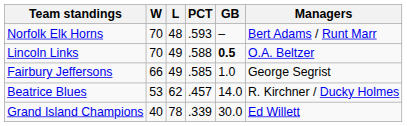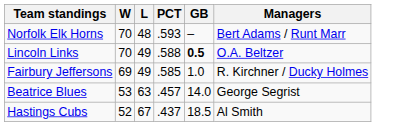 <table class="wikitable">
 <tr>
 <th>Team standings</th>
 <th>W</th>
 <th>L</th>
 <th>PCT</th>
 <th>GB</th>
 <th>Managers</th>
 </tr>
 <tr>
 <td><a href='#'>Norfolk Elk Horns</a></td>
 <td>70</td>
 <td>48</td>
 <td>.593</td>
 <td>–</td>
 <td><a href='#'>Bert Adams</a> / <a href='#'>Runt Marr</a></td>
 </tr>
 <tr>
 <td><a href='#'>Lincoln Links</a></td>
 <td>70</td>
 <td>49</td>
 <td>.588</td>
 <td><strong>0.5</strong></td>
 <td><a href='#'>O.A. Beltzer</a></td>
 </tr>
 <tr>
 <td><a href='#'>Fairbury Jeffersons</a></td>
-<td>66</td>
+<td>69</td>
 <td>49</td>
 <td>.585</td>
 <td>1.0</td>
-<td>George Segrist</td>
+<td>R. Kirchner / <a href='#'>Ducky Holmes</a></td>
 </tr>
 <tr>
 <td><a href='#'>Beatrice Blues</a></td>
 <td>53</td>
-<td>62</td>
+<td>63</td>
 <td>.457</td>
 <td>14.0</td>
-<td>R. Kirchner / <a href='#'>Ducky Holmes</a></td>
+<td>George Segrist</td>
 </tr>
 <tr>
-<td><a href='#'>Grand Island Champions</a></td>
-<td>40</td>
-<td>78</td>
-<td>.339</td>
-<td>30.0</td>
-<td><a href='#'>Ed Willett</a></td>
+<td><a href='#'>Hastings Cubs</a></td>
+<td>52</td>
+<td>67</td>
+<td>.437</td>
+<td>18.5</td>
+<td>Al Smith</td>
 </tr>
 </table>
